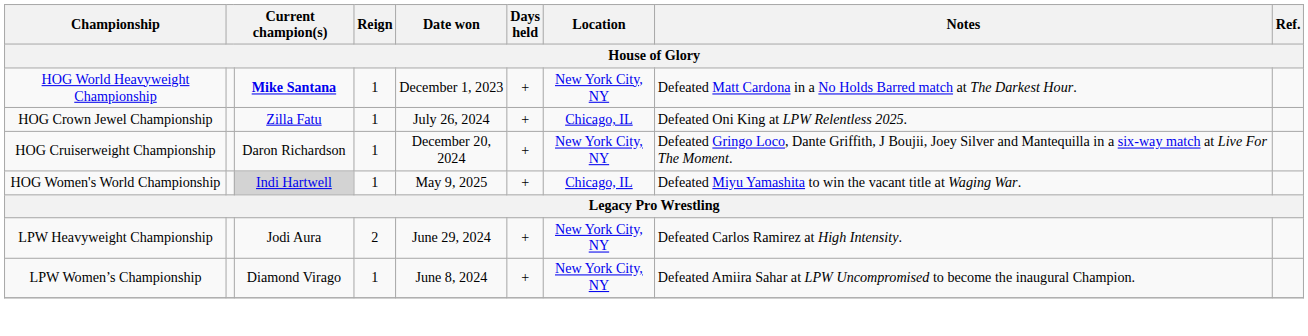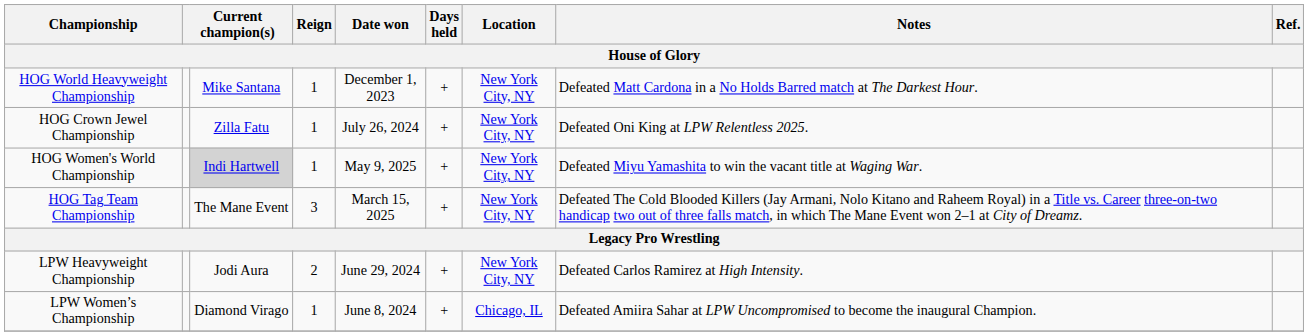 <table class="wikitable sortable" style="text-align: center; font-size:85%;">
 <tr>
 <th>Championship</th>
 <th colspan=2>Current champion(s)</th>
 <th>Reign</th>
 <th>Date won</th>
 <th>Days<br>held</th>
 <th>Location</th>
 <th>Notes</th>
 <th>Ref.</th>
 </tr>
 <tr>
 <th colspan="9">House of Glory</th>
 </tr>
 <tr>
 <td align="center"><a href='#'>HOG World Heavyweight Championship</a></td>
 <td align="center"></td>
-<td align="center"><strong><a href='#'>Mike Santana</a></strong></td>
+<td align="center"><a href='#'>Mike Santana</a></td>
 <td align="center">1</td>
 <td align="center">December 1, 2023</td>
 <td align="center">+</td>
 <td align="center"><a href='#'>New York City, NY</a></td>
 <td align="left">Defeated <a href='#'>Matt Cardona</a> in a <a href='#'>No Holds Barred match</a> at <em>The Darkest Hour</em>.</td>
 <td align="center"></td>
 </tr>
 <tr>
 <td align="center">HOG Crown Jewel Championship</td>
 <td align="center"></td>
 <td align="center"><a href='#'>Zilla Fatu</a></td>
 <td align="center">1</td>
 <td align="center">July 26, 2024</td>
 <td align="center">+</td>
-<td align="center"><a href='#'>Chicago, IL</a></td>
+<td align="center"><a href='#'>New York City, NY</a></td>
 <td align="left">Defeated Oni King at <em>LPW Relentless 2025</em>.</td>
-<td align="center"></td>
-</tr>
-<tr>
-<td align="center">HOG Cruiserweight Championship</td>
-<td align="center"></td>
-<td align="center">Daron Richardson</td>
-<td align="center">1</td>
-<td align="center">December 20, 2024</td>
-<td align="center">+</td>
-<td align="center"><a href='#'>New York City, NY</a></td>
-<td align="left">Defeated <a href='#'>Gringo Loco</a>, Dante Griffith, J Boujii, Joey Silver and Mantequilla in a <a href='#'>six-way match</a> at <em>Live For The Moment</em>.</td>
 <td align="center"></td>
 </tr>
 <tr>
 <td align="center">HOG Women's World Championship</td>
 <td align="center"></td>
 <td align="center" style="background: lightgrey;"><a href='#'>Indi Hartwell</a></td>
 <td align="center">1</td>
 <td align="center">May 9, 2025</td>
 <td align="center">+</td>
-<td align="center"><a href='#'>Chicago, IL</a></td>
+<td align="center"><a href='#'>New York City, NY</a></td>
 <td align="left">Defeated <a href='#'>Miyu Yamashita</a> to win the vacant title at <em>Waging War</em>.</td>
+<td align="center"></td>
+</tr>
+<tr>
+<td align="center"><a href='#'>HOG Tag Team Championship</a></td>
+<td align="center"></td>
+<td align="center">The Mane Event<br></td>
+<td align="center">3</td>
+<td align="center">March 15, 2025</td>
+<td align="center">+</td>
+<td align="center"><a href='#'>New York City, NY</a></td>
+<td align="left">Defeated The Cold Blooded Killers (Jay Armani, Nolo Kitano and Raheem Royal) in a <a href='#'>Title vs. Career</a> <a href='#'>three-on-two handicap</a> <a href='#'>two out of three falls match</a>, in which The Mane Event won 2–1 at <em>City of Dreamz</em>.</td>
 <td align="center"></td>
 </tr>
 <tr>
 <th colspan="9">Legacy Pro Wrestling</th>
 </tr>
 <tr>
 <td align="center">LPW Heavyweight Championship</td>
 <td align="center"></td>
 <td align="center">Jodi Aura</td>
 <td align="center">2</td>
 <td align="center">June 29, 2024</td>
 <td align="center">+</td>
 <td align="center"><a href='#'>New York City, NY</a></td>
 <td align="left">Defeated Carlos Ramirez at <em>High Intensity</em>.</td>
 <td align="center"></td>
 </tr>
 <tr>
 <td align="center">LPW Women’s Championship</td>
 <td align="center"></td>
 <td align="center">Diamond Virago</td>
 <td align="center">1</td>
 <td align="center">June 8, 2024</td>
 <td align="center">+</td>
-<td align="center"><a href='#'>New York City, NY</a></td>
+<td align="center"><a href='#'>Chicago, IL</a></td>
 <td align="left">Defeated Amiira Sahar at <em>LPW Uncompromised</em> to become the inaugural Champion.</td>
 <td align="center"></td>
 </tr>
 <tr>
 </tr>
 </table>
